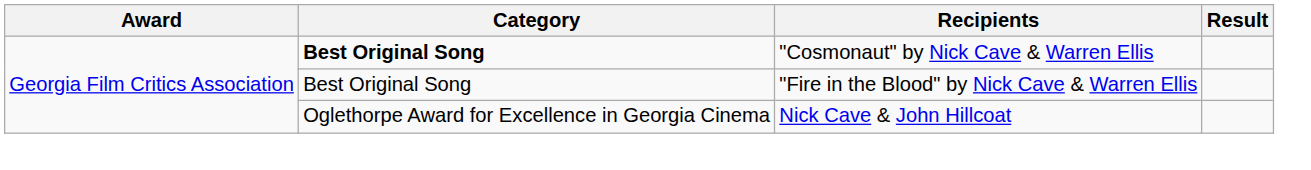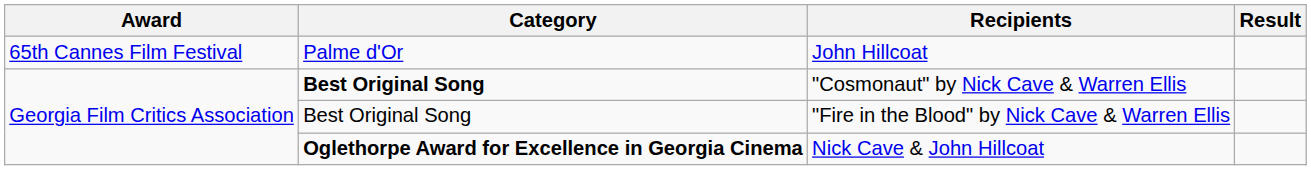 <table class="wikitable" style="font-size: 100%;">
 <tr>
 <th>Award</th>
 <th>Category</th>
 <th>Recipients</th>
 <th>Result</th>
+</tr>
+<tr>
+<td><a href='#'>65th Cannes Film Festival</a></td>
+<td><a href='#'>Palme d'Or</a></td>
+<td><a href='#'>John Hillcoat</a></td>
+<td></td>
 </tr>
 <tr>
 <td rowspan="3"><a href='#'>Georgia Film Critics Association</a></td>
 <td><strong>Best Original Song</strong></td>
 <td>"Cosmonaut" by <a href='#'>Nick Cave</a> & <a href='#'>Warren Ellis</a></td>
 <td></td>
 </tr>
 <tr>
 <td>Best Original Song</td>
 <td>"Fire in the Blood" by <a href='#'>Nick Cave</a> & <a href='#'>Warren Ellis</a></td>
 <td></td>
 </tr>
 <tr>
-<td>Oglethorpe Award for Excellence in Georgia Cinema</td>
+<td><strong>Oglethorpe Award for Excellence in Georgia Cinema</strong></td>
 <td><a href='#'>Nick Cave</a> & <a href='#'>John Hillcoat</a></td>
 <td></td>
 </tr>
 </table>
